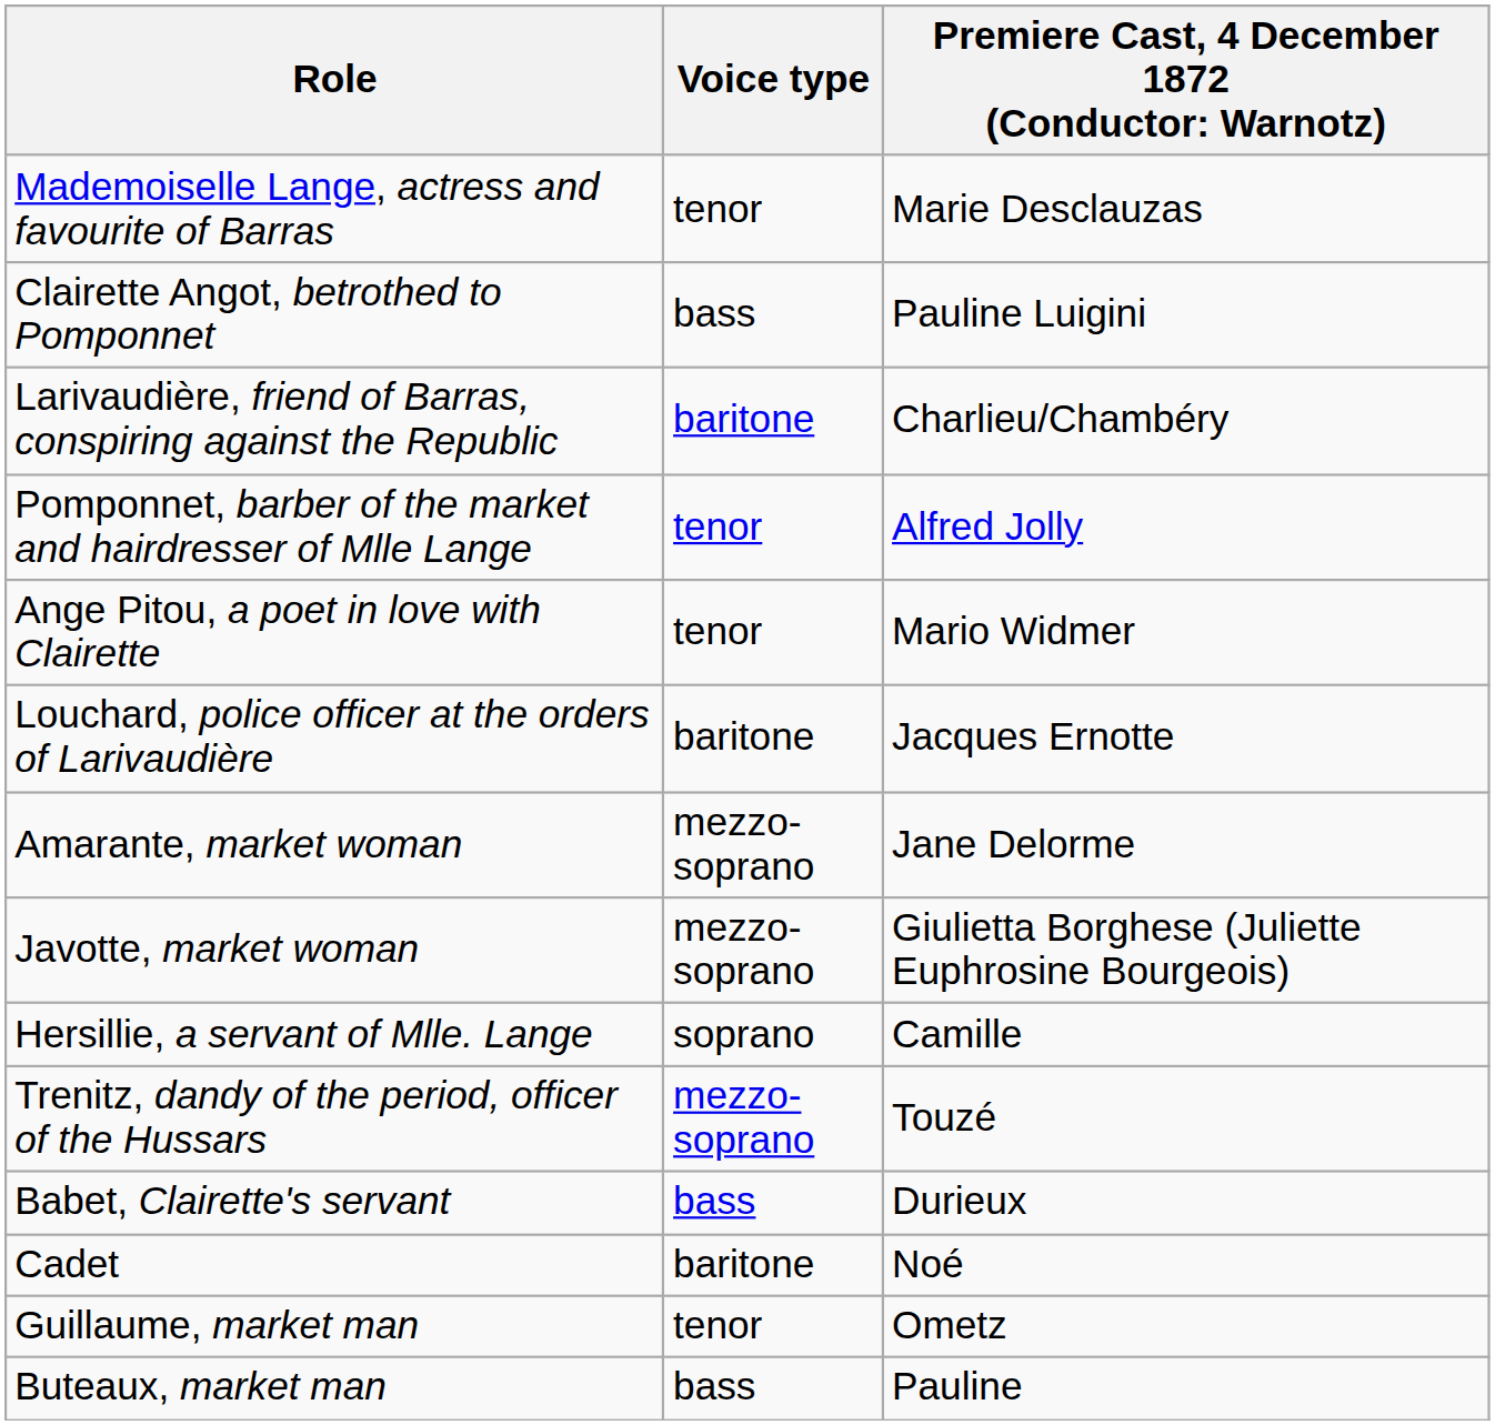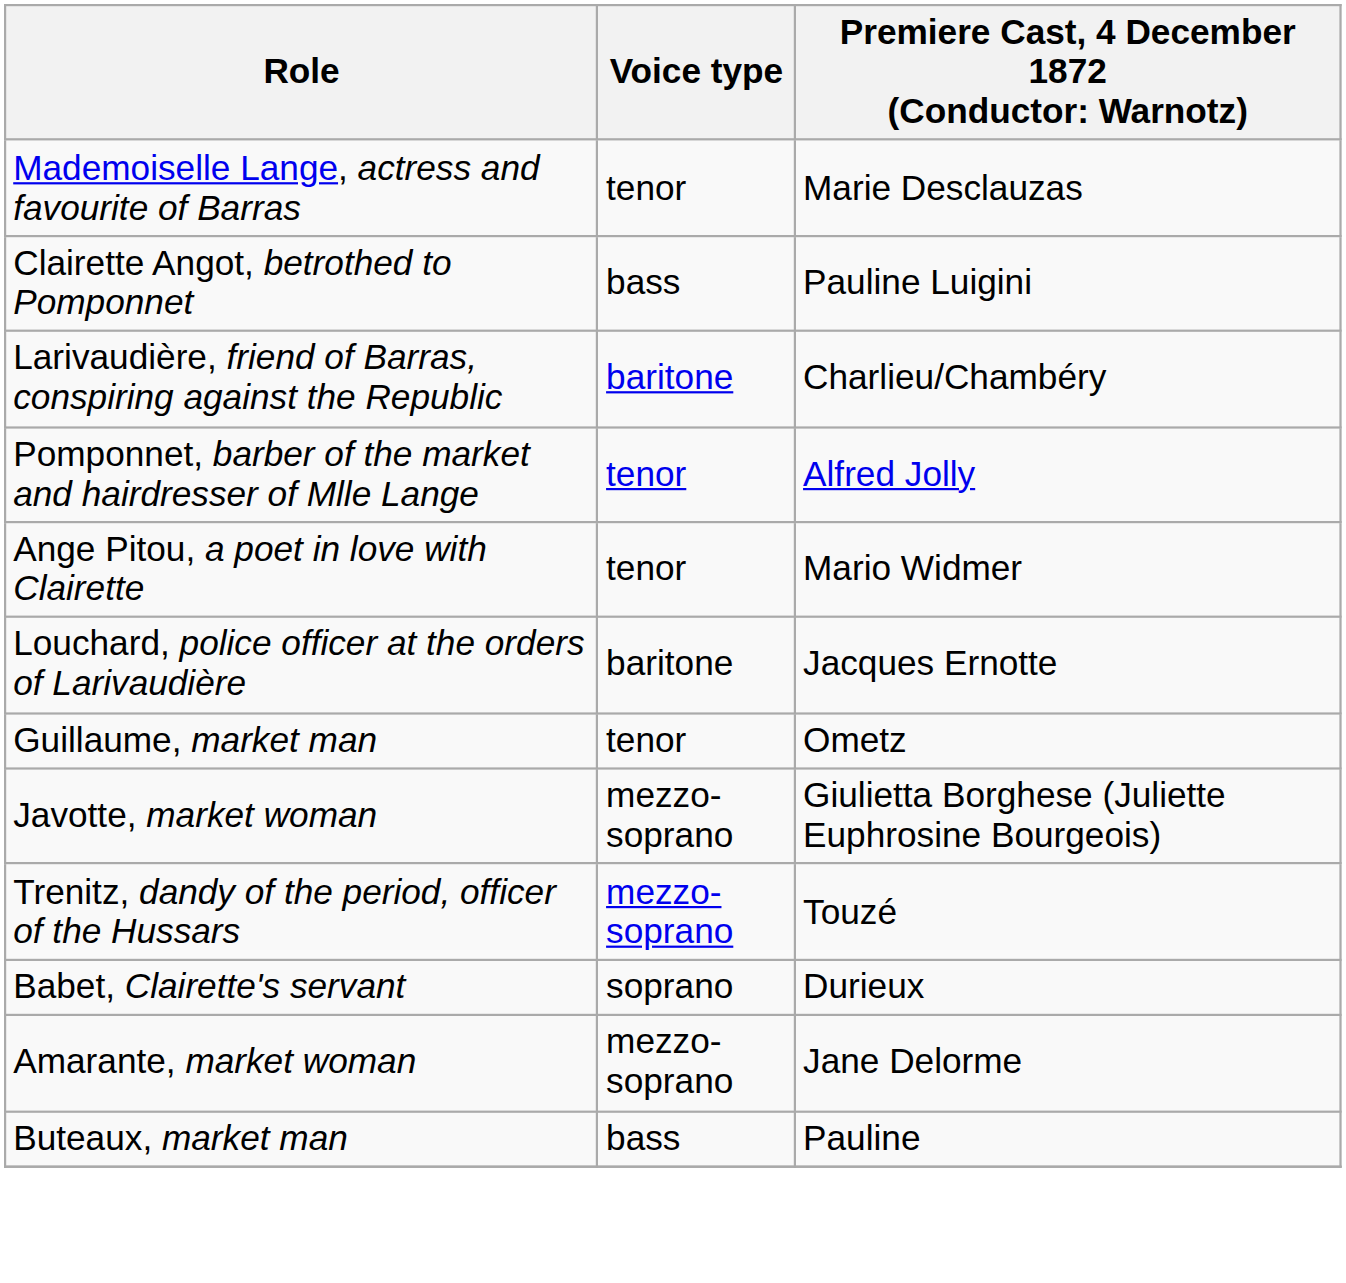 <table class="wikitable">
 <tr>
 <th>Role</th>
 <th>Voice type</th>
 <th>Premiere Cast, 4 December 1872 <br>(Conductor: Warnotz)</th>
 </tr>
 <tr>
 <td><a href='#'>Mademoiselle Lange</a>, <em>actress and favourite of Barras</em></td>
 <td>tenor</td>
 <td>Marie Desclauzas</td>
 </tr>
 <tr>
 <td>Clairette Angot, <em>betrothed to Pomponnet</em></td>
 <td>bass</td>
 <td>Pauline Luigini</td>
 </tr>
 <tr>
 <td>Larivaudière, <em>friend of Barras, conspiring against the Republic</em></td>
 <td><a href='#'>baritone</a></td>
 <td>Charlieu/Chambéry</td>
 </tr>
 <tr>
 <td>Pomponnet, <em>barber of the market and hairdresser of Mlle Lange</em></td>
 <td><a href='#'>tenor</a></td>
 <td><a href='#'>Alfred Jolly</a></td>
 </tr>
 <tr>
 <td>Ange Pitou, <em>a poet in love with Clairette</em></td>
 <td>tenor</td>
 <td>Mario Widmer</td>
 </tr>
 <tr>
 <td>Louchard, <em>police officer at the orders of Larivaudière</em></td>
 <td>baritone</td>
 <td>Jacques Ernotte</td>
 </tr>
 <tr>
-<td>Amarante, <em>market woman</em></td>
-<td>mezzo-soprano</td>
-<td>Jane Delorme</td>
+<td>Guillaume, <em>market man</em></td>
+<td>tenor</td>
+<td>Ometz</td>
 </tr>
 <tr>
 <td>Javotte, <em>market woman</em></td>
 <td>mezzo-soprano</td>
 <td>Giulietta Borghese (Juliette Euphrosine Bourgeois)</td>
-</tr>
-<tr>
-<td>Hersillie, <em>a servant of Mlle. Lange</em></td>
-<td>soprano</td>
-<td>Camille</td>
 </tr>
 <tr>
 <td>Trenitz, <em>dandy of the period, officer of the Hussars</em></td>
 <td><a href='#'>mezzo-soprano</a></td>
 <td>Touzé</td>
 </tr>
 <tr>
 <td>Babet, <em>Clairette's servant</em></td>
-<td><a href='#'>bass</a></td>
+<td>soprano</td>
 <td>Durieux</td>
 </tr>
 <tr>
-<td>Cadet</td>
-<td>baritone</td>
-<td>Noé</td>
-</tr>
-<tr>
-<td>Guillaume, <em>market man</em></td>
-<td>tenor</td>
-<td>Ometz</td>
+<td>Amarante, <em>market woman</em></td>
+<td>mezzo-soprano</td>
+<td>Jane Delorme</td>
 </tr>
 <tr>
 <td>Buteaux, <em>market man</em></td>
 <td>bass</td>
 <td>Pauline</td>
 </tr>
 <tr>
 </tr>
 </table>
